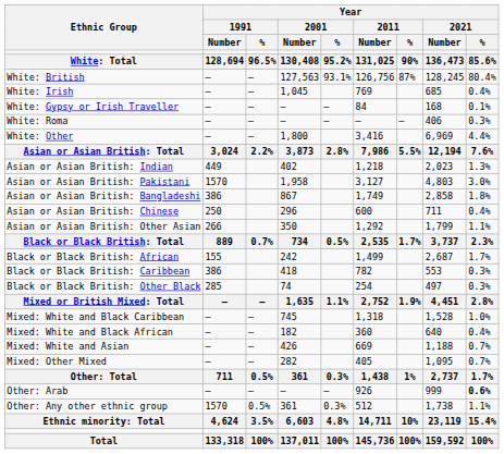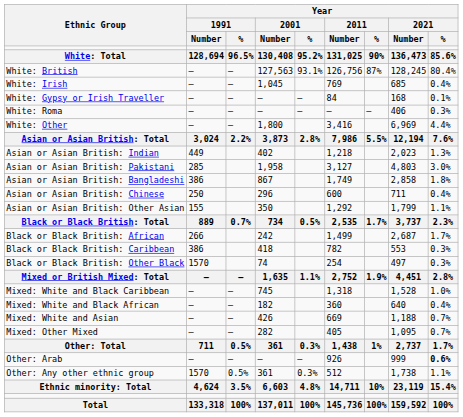 <table class="wikitable sortable mw-collapsible mw-collapsed">
 <tr>
 <th rowspan="3">Ethnic Group</th>
 <th colspan="8">Year</th>
 </tr>
 <tr>
 <th colspan="2">1991</th>
 <th colspan="2">2001</th>
 <th colspan="2">2011</th>
 <th colspan="2">2021</th>
 </tr>
 <tr>
 <th>Number</th>
 <th>%</th>
 <th>Number</th>
 <th>%</th>
 <th>Number</th>
 <th>%</th>
 <th>Number</th>
 <th>%</th>
 </tr>
 <tr>
 <td></td>
 <td></td>
 <td></td>
 <td></td>
 <td></td>
 <td></td>
 <td></td>
 <td></td>
 <td></td>
 </tr>
 <tr>
 <th><a href='#'>White</a>: Total</th>
 <th>128,694</th>
 <th>96.5%</th>
 <th>130,408</th>
 <th>95.2%</th>
 <th>131,025</th>
 <th>90%</th>
 <th>136,473</th>
 <th>85.6%</th>
 </tr>
 <tr>
 <td>White: <a href='#'>British</a></td>
 <td>–</td>
 <td>–</td>
 <td>127,563</td>
 <td>93.1%</td>
 <td>126,756</td>
 <td>87%</td>
 <td>128,245</td>
 <td>80.4%</td>
 </tr>
 <tr>
 <td>White: <a href='#'>Irish</a></td>
 <td>–</td>
 <td>–</td>
 <td>1,045</td>
 <td></td>
 <td>769</td>
 <td></td>
 <td>685</td>
 <td>0.4%</td>
 </tr>
 <tr>
 <td>White: <a href='#'>Gypsy or Irish Traveller</a></td>
 <td>–</td>
 <td>–</td>
 <td>–</td>
 <td>–</td>
 <td>84</td>
 <td></td>
 <td>168</td>
 <td>0.1%</td>
 </tr>
 <tr>
 <td>White: Roma</td>
 <td>–</td>
 <td>–</td>
 <td>–</td>
 <td>–</td>
 <td>–</td>
 <td>–</td>
 <td>406</td>
 <td>0.3%</td>
 </tr>
 <tr>
 <td>White: <a href='#'>Other</a></td>
 <td>–</td>
 <td>–</td>
 <td>1,800</td>
 <td></td>
 <td>3,416</td>
 <td></td>
 <td>6,969</td>
 <td>4.4%</td>
 </tr>
 <tr>
 <th><a href='#'>Asian or Asian British</a>: Total</th>
 <th>3,024</th>
 <th>2.2%</th>
 <th>3,873</th>
 <th>2.8%</th>
 <th>7,986</th>
 <th>5.5%</th>
 <th>12,194</th>
 <th>7.6%</th>
 </tr>
 <tr>
 <td>Asian or Asian British: <a href='#'>Indian</a></td>
 <td>449</td>
 <td></td>
 <td>402</td>
 <td></td>
 <td>1,218</td>
 <td></td>
 <td>2,023</td>
 <td>1.3%</td>
 </tr>
 <tr>
 <td>Asian or Asian British: <a href='#'>Pakistani</a></td>
-<td>1570</td>
+<td>285</td>
 <td></td>
 <td>1,958</td>
 <td></td>
 <td>3,127</td>
 <td></td>
 <td>4,803</td>
 <td>3.0%</td>
 </tr>
 <tr>
 <td>Asian or Asian British: <a href='#'>Bangladeshi</a></td>
 <td>386</td>
 <td></td>
 <td>867</td>
 <td></td>
 <td>1,749</td>
 <td></td>
 <td>2,858</td>
 <td>1.8%</td>
 </tr>
 <tr>
 <td>Asian or Asian British: <a href='#'>Chinese</a></td>
 <td>250</td>
 <td></td>
 <td>296</td>
 <td></td>
 <td>600</td>
 <td></td>
 <td>711</td>
 <td>0.4%</td>
 </tr>
 <tr>
 <td>Asian or Asian British: Other Asian</td>
-<td>266</td>
+<td>155</td>
 <td></td>
 <td>350</td>
 <td></td>
 <td>1,292</td>
 <td></td>
 <td>1,799</td>
 <td>1.1%</td>
 </tr>
 <tr>
 <th><a href='#'>Black or Black British</a>: Total</th>
 <th>889</th>
 <th>0.7%</th>
 <th>734</th>
 <th>0.5%</th>
 <th>2,535</th>
 <th>1.7%</th>
 <th>3,737</th>
 <th>2.3%</th>
 </tr>
 <tr>
 <td>Black or Black British: <a href='#'>African</a></td>
-<td>155</td>
+<td>266</td>
 <td></td>
 <td>242</td>
 <td></td>
 <td>1,499</td>
 <td></td>
 <td>2,687</td>
 <td>1.7%</td>
 </tr>
 <tr>
 <td>Black or Black British: <a href='#'>Caribbean</a></td>
 <td>386</td>
 <td></td>
 <td>418</td>
 <td></td>
 <td>782</td>
 <td></td>
 <td>553</td>
 <td>0.3%</td>
 </tr>
 <tr>
 <td>Black or Black British: <a href='#'>Other Black</a></td>
-<td>285</td>
+<td>1570</td>
 <td></td>
 <td>74</td>
 <td></td>
 <td>254</td>
 <td></td>
 <td>497</td>
 <td>0.3%</td>
 </tr>
 <tr>
 <th><a href='#'>Mixed or British Mixed</a>: Total</th>
 <th>–</th>
 <th>–</th>
 <th>1,635</th>
 <th>1.1%</th>
 <th>2,752</th>
 <th>1.9%</th>
 <th>4,451</th>
 <th>2.8%</th>
 </tr>
 <tr>
 <td>Mixed: White and Black Caribbean</td>
 <td>–</td>
 <td>–</td>
 <td>745</td>
 <td></td>
 <td>1,318</td>
 <td></td>
 <td>1,528</td>
 <td>1.0%</td>
 </tr>
 <tr>
 <td>Mixed: White and Black African</td>
 <td>–</td>
 <td>–</td>
 <td>182</td>
 <td></td>
 <td>360</td>
 <td></td>
 <td>640</td>
 <td>0.4%</td>
 </tr>
 <tr>
 <td>Mixed: White and Asian</td>
 <td>–</td>
 <td>–</td>
 <td>426</td>
 <td></td>
 <td>669</td>
 <td></td>
 <td>1,188</td>
 <td>0.7%</td>
 </tr>
 <tr>
 <td>Mixed: Other Mixed</td>
 <td>–</td>
 <td>–</td>
 <td>282</td>
 <td></td>
 <td>405</td>
 <td></td>
 <td>1,095</td>
 <td>0.7%</td>
 </tr>
 <tr>
 <th>Other: Total</th>
 <th>711</th>
 <th>0.5%</th>
 <th>361</th>
 <th>0.3%</th>
 <th>1,438</th>
 <th>1%</th>
 <th>2,737</th>
 <th>1.7%</th>
 </tr>
 <tr>
 <td>Other: Arab</td>
 <td>–</td>
 <td>–</td>
 <td>–</td>
 <td>–</td>
 <td>926</td>
 <td></td>
 <td>999</td>
 <td><strong>0.6%</strong></td>
 </tr>
 <tr>
 <td>Other: Any other ethnic group</td>
 <td>1570</td>
 <td>0.5%</td>
 <td>361</td>
 <td>0.3%</td>
 <td>512</td>
 <td></td>
 <td>1,738</td>
 <td>1.1%</td>
 </tr>
 <tr>
 <th>Ethnic minority: Total</th>
 <th>4,624</th>
 <th>3.5%</th>
 <th>6,603</th>
 <th>4.8%</th>
 <th>14,711</th>
 <th>10%</th>
 <th>23,119</th>
 <th>15.4%</th>
 </tr>
 <tr>
 <td></td>
 <td></td>
 <td></td>
 <td></td>
 <td></td>
 <td></td>
 <td></td>
 <td></td>
 <td></td>
 </tr>
 <tr>
 <th>Total</th>
 <th>133,318</th>
 <th>100%</th>
 <th>137,011</th>
 <th>100%</th>
 <th>145,736</th>
 <th>100%</th>
 <th>159,592</th>
 <th>100%</th>
 </tr>
 </table>
